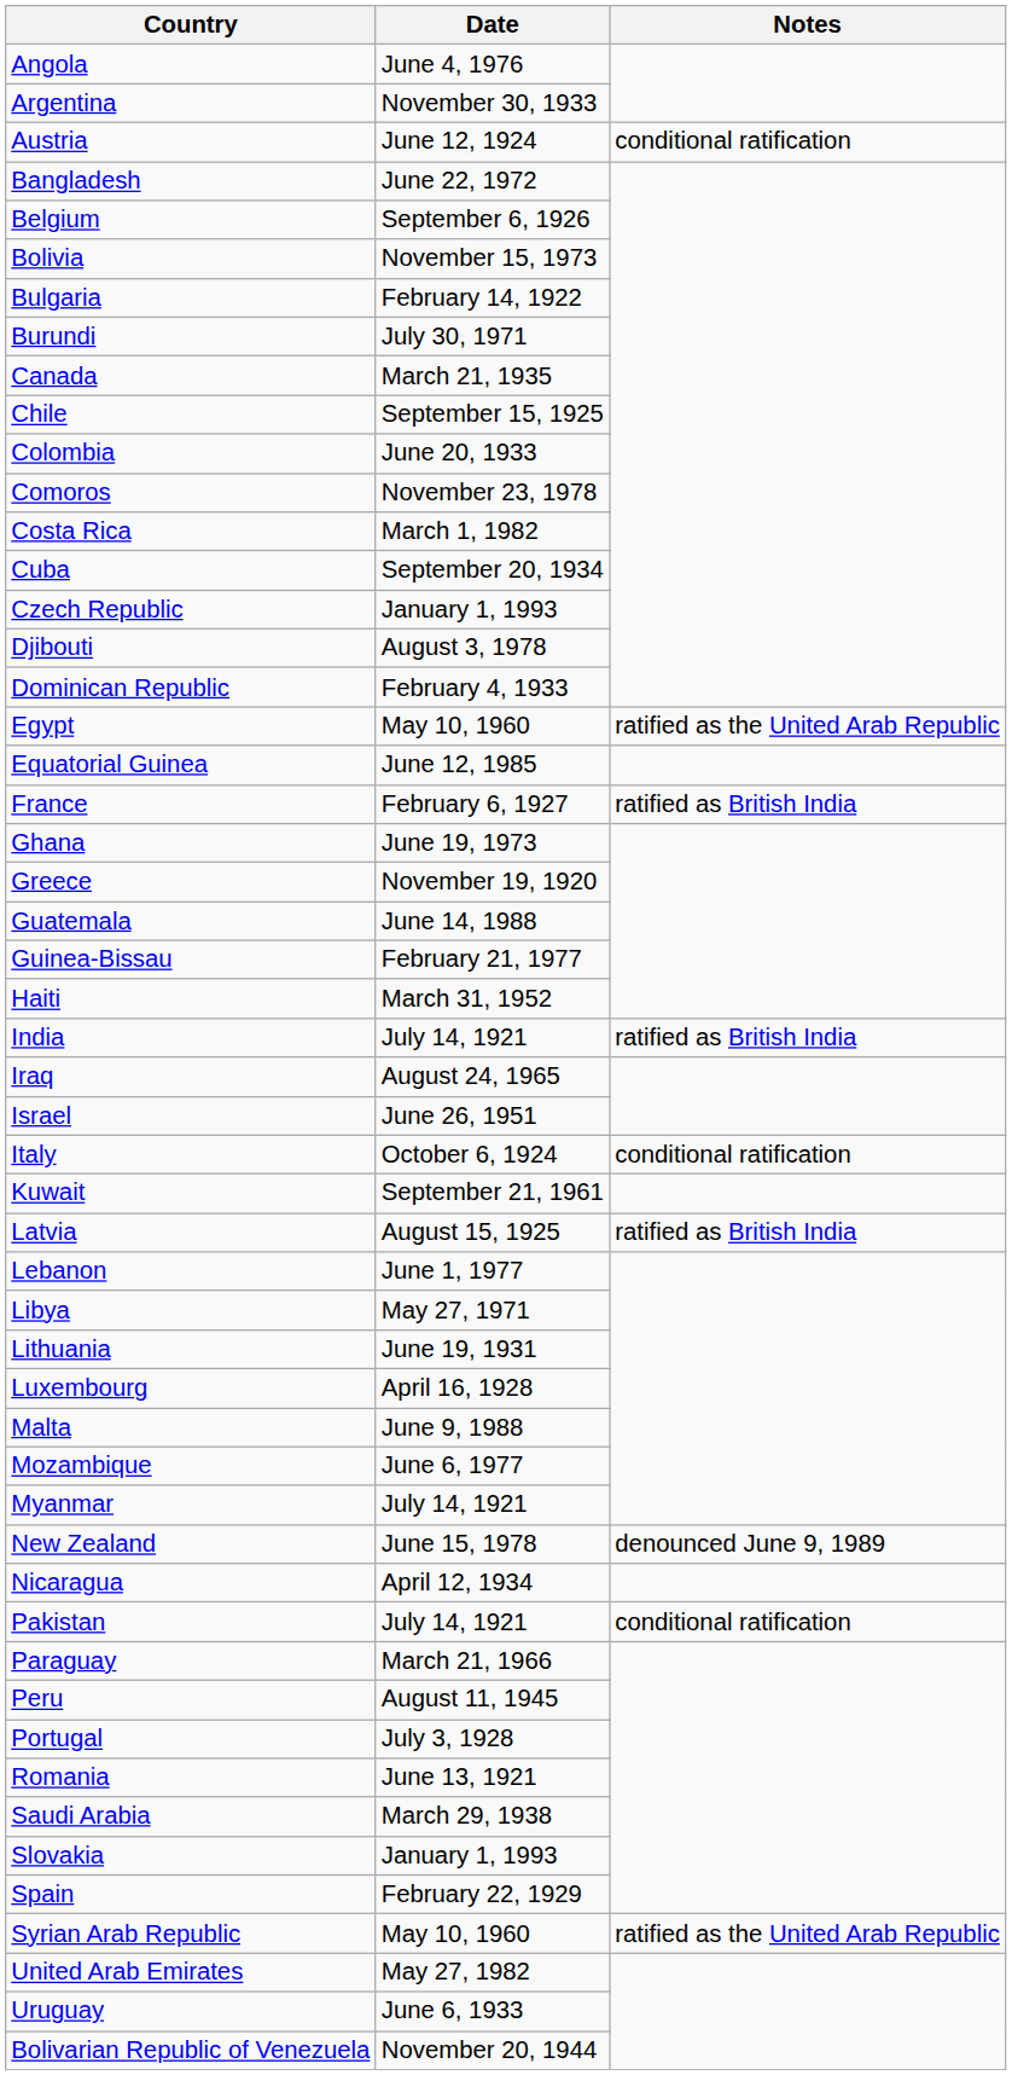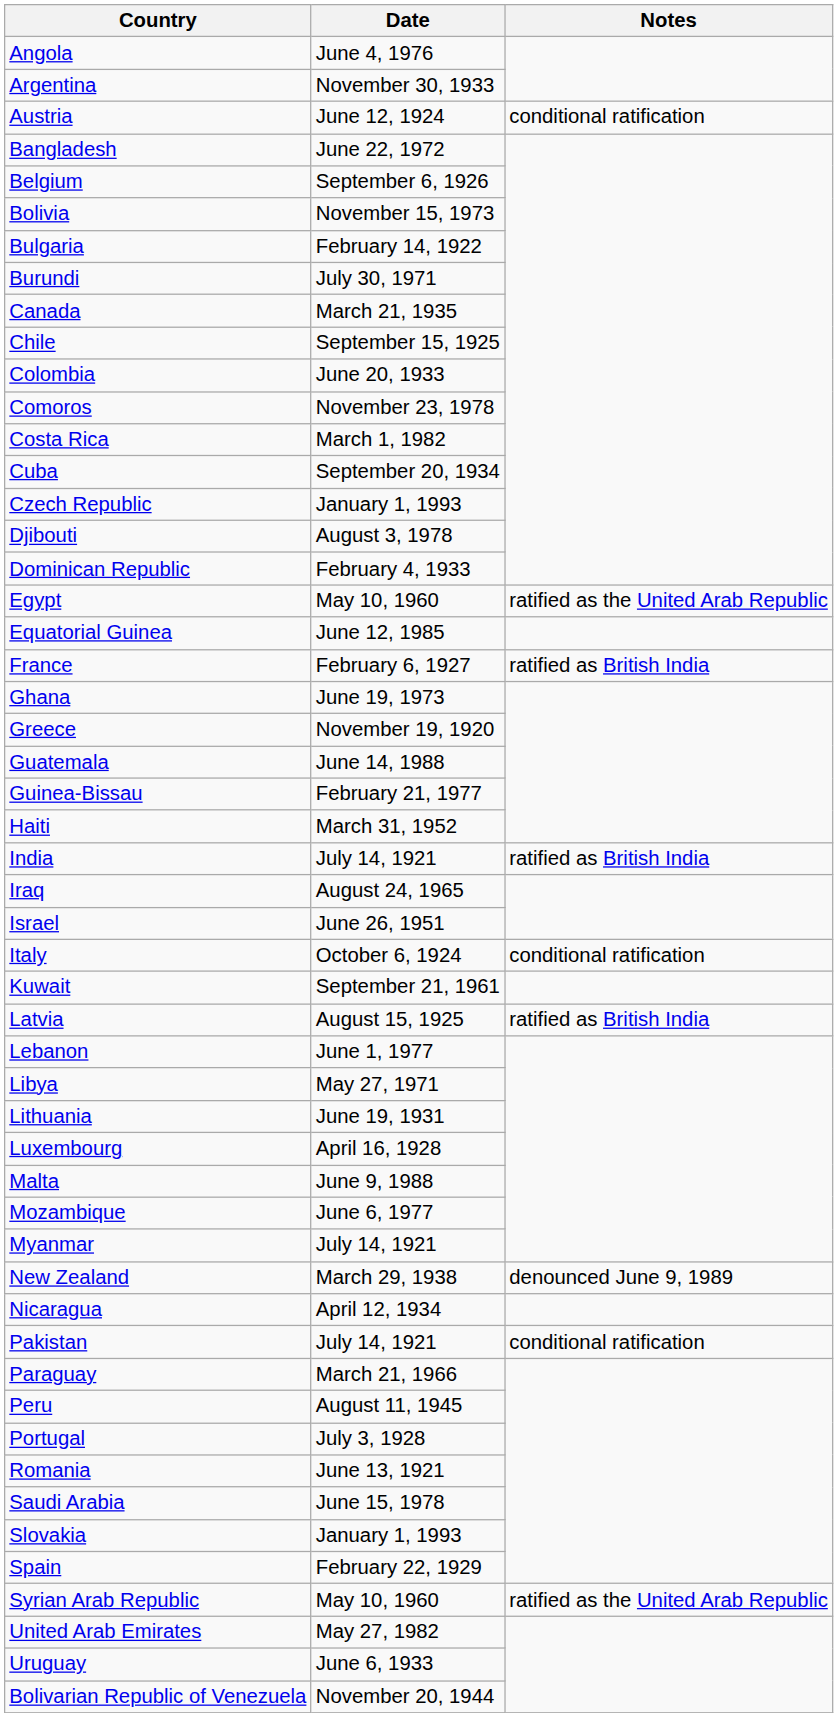 <table class="wikitable sortable">
 <tr>
 <th>Country</th>
 <th>Date</th>
 <th>Notes</th>
 </tr>
 <tr>
 <td><a href='#'>Angola</a></td>
 <td>June 4, 1976</td>
 </tr>
 <tr>
 <td><a href='#'>Argentina</a></td>
 <td>November 30, 1933</td>
 </tr>
 <tr>
 <td><a href='#'>Austria</a></td>
 <td>June 12, 1924</td>
 <td>conditional ratification</td>
 </tr>
 <tr>
 <td><a href='#'>Bangladesh</a></td>
 <td>June 22, 1972</td>
 </tr>
 <tr>
 <td><a href='#'>Belgium</a></td>
 <td>September 6, 1926</td>
 </tr>
 <tr>
 <td><a href='#'>Bolivia</a></td>
 <td>November 15, 1973</td>
 </tr>
 <tr>
 <td><a href='#'>Bulgaria</a></td>
 <td>February 14, 1922</td>
 </tr>
 <tr>
 <td><a href='#'>Burundi</a></td>
 <td>July 30, 1971</td>
 </tr>
 <tr>
 <td><a href='#'>Canada</a></td>
 <td>March 21, 1935</td>
 </tr>
 <tr>
 <td><a href='#'>Chile</a></td>
 <td>September 15, 1925</td>
 </tr>
 <tr>
 <td><a href='#'>Colombia</a></td>
 <td>June 20, 1933</td>
 </tr>
 <tr>
 <td><a href='#'>Comoros</a></td>
 <td>November 23, 1978</td>
 </tr>
 <tr>
 <td><a href='#'>Costa Rica</a></td>
 <td>March 1, 1982</td>
 </tr>
 <tr>
 <td><a href='#'>Cuba</a></td>
 <td>September 20, 1934</td>
 </tr>
 <tr>
 <td><a href='#'>Czech Republic</a></td>
 <td>January 1, 1993</td>
 </tr>
 <tr>
 <td><a href='#'>Djibouti</a></td>
 <td>August 3, 1978</td>
 </tr>
 <tr>
 <td><a href='#'>Dominican Republic</a></td>
 <td>February 4, 1933</td>
 </tr>
 <tr>
 <td><a href='#'>Egypt</a></td>
 <td>May 10, 1960</td>
 <td>ratified as the <a href='#'>United Arab Republic</a></td>
 </tr>
 <tr>
 <td><a href='#'>Equatorial Guinea</a></td>
 <td>June 12, 1985</td>
 </tr>
 <tr>
 <td><a href='#'>France</a></td>
 <td>February 6, 1927</td>
 <td>ratified as <a href='#'>British India</a></td>
 </tr>
 <tr>
 <td><a href='#'>Ghana</a></td>
 <td>June 19, 1973</td>
 </tr>
 <tr>
 <td><a href='#'>Greece</a></td>
 <td>November 19, 1920</td>
 </tr>
 <tr>
 <td><a href='#'>Guatemala</a></td>
 <td>June 14, 1988</td>
 </tr>
 <tr>
 <td><a href='#'>Guinea-Bissau</a></td>
 <td>February 21, 1977</td>
 </tr>
 <tr>
 <td><a href='#'>Haiti</a></td>
 <td>March 31, 1952</td>
 </tr>
 <tr>
 <td><a href='#'>India</a></td>
 <td>July 14, 1921</td>
 <td>ratified as <a href='#'>British India</a></td>
 </tr>
 <tr>
 <td><a href='#'>Iraq</a></td>
 <td>August 24, 1965</td>
 </tr>
 <tr>
 <td><a href='#'>Israel</a></td>
 <td>June 26, 1951</td>
 </tr>
 <tr>
 <td><a href='#'>Italy</a></td>
 <td>October 6, 1924</td>
 <td>conditional ratification</td>
 </tr>
 <tr>
 <td><a href='#'>Kuwait</a></td>
 <td>September 21, 1961</td>
 </tr>
 <tr>
 <td><a href='#'>Latvia</a></td>
 <td>August 15, 1925</td>
 <td>ratified as <a href='#'>British India</a></td>
 </tr>
 <tr>
 <td><a href='#'>Lebanon</a></td>
 <td>June 1, 1977</td>
 </tr>
 <tr>
 <td><a href='#'>Libya</a></td>
 <td>May 27, 1971</td>
 </tr>
 <tr>
 <td><a href='#'>Lithuania</a></td>
 <td>June 19, 1931</td>
 </tr>
 <tr>
 <td><a href='#'>Luxembourg</a></td>
 <td>April 16, 1928</td>
 </tr>
 <tr>
 <td><a href='#'>Malta</a></td>
 <td>June 9, 1988</td>
 </tr>
 <tr>
 <td><a href='#'>Mozambique</a></td>
 <td>June 6, 1977</td>
 </tr>
 <tr>
 <td><a href='#'>Myanmar</a></td>
 <td>July 14, 1921</td>
 </tr>
 <tr>
 <td><a href='#'>New Zealand</a></td>
-<td>June 15, 1978</td>
+<td>March 29, 1938</td>
 <td>denounced June 9, 1989</td>
 </tr>
 <tr>
 <td><a href='#'>Nicaragua</a></td>
 <td>April 12, 1934</td>
 </tr>
 <tr>
 <td><a href='#'>Pakistan</a></td>
 <td>July 14, 1921</td>
 <td>conditional ratification</td>
 </tr>
 <tr>
 <td><a href='#'>Paraguay</a></td>
 <td>March 21, 1966</td>
 </tr>
 <tr>
 <td><a href='#'>Peru</a></td>
 <td>August 11, 1945</td>
 </tr>
 <tr>
 <td><a href='#'>Portugal</a></td>
 <td>July 3, 1928</td>
 </tr>
 <tr>
 <td><a href='#'>Romania</a></td>
 <td>June 13, 1921</td>
 </tr>
 <tr>
 <td><a href='#'>Saudi Arabia</a></td>
-<td>March 29, 1938</td>
+<td>June 15, 1978</td>
 </tr>
 <tr>
 <td><a href='#'>Slovakia</a></td>
 <td>January 1, 1993</td>
 </tr>
 <tr>
 <td><a href='#'>Spain</a></td>
 <td>February 22, 1929</td>
 </tr>
 <tr>
 <td><a href='#'>Syrian Arab Republic</a></td>
 <td>May 10, 1960</td>
 <td>ratified as the <a href='#'>United Arab Republic</a></td>
 </tr>
 <tr>
 <td><a href='#'>United Arab Emirates</a></td>
 <td>May 27, 1982</td>
 </tr>
 <tr>
 <td><a href='#'>Uruguay</a></td>
 <td>June 6, 1933</td>
 </tr>
 <tr>
 <td><a href='#'>Bolivarian Republic of Venezuela</a></td>
 <td>November 20, 1944</td>
 </tr>
 </table>
